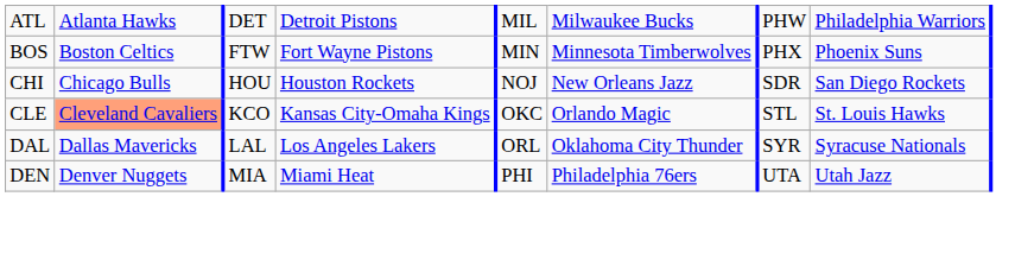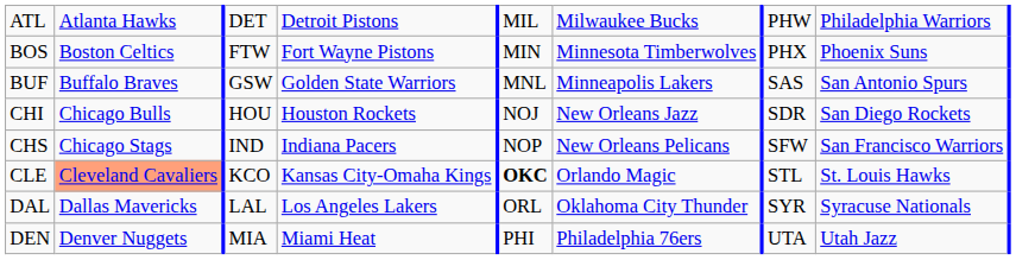 <table class="wikitable" align=center>
 <tr>
 <td>ATL</td>
 <td style="border-right: solid blue"><a href='#'>Atlanta Hawks</a></td>
 <td>DET</td>
 <td style="border-right: solid blue"><a href='#'>Detroit Pistons</a></td>
 <td>MIL</td>
 <td style="border-right: solid blue"><a href='#'>Milwaukee Bucks</a></td>
 <td>PHW</td>
 <td style="border-right: solid blue"><a href='#'>Philadelphia Warriors</a></td>
 </tr>
 <tr>
 <td>BOS</td>
 <td style="border-right: solid blue"><a href='#'>Boston Celtics</a></td>
 <td>FTW</td>
 <td style="border-right: solid blue"><a href='#'>Fort Wayne Pistons</a></td>
 <td>MIN</td>
 <td style="border-right: solid blue"><a href='#'>Minnesota Timberwolves</a></td>
 <td>PHX</td>
 <td style="border-right: solid blue"><a href='#'>Phoenix Suns</a></td>
 </tr>
 <tr>
+<td>BUF</td>
+<td style="border-right: solid blue"><a href='#'>Buffalo Braves</a></td>
+<td>GSW</td>
+<td style="border-right: solid blue"><a href='#'>Golden State Warriors</a></td>
+<td>MNL</td>
+<td style="border-right: solid blue"><a href='#'>Minneapolis Lakers</a></td>
+<td>SAS</td>
+<td style="border-right: solid blue"><a href='#'>San Antonio Spurs</a></td>
+</tr>
+<tr>
 <td>CHI</td>
 <td style="border-right: solid blue"><a href='#'>Chicago Bulls</a></td>
 <td>HOU</td>
 <td style="border-right: solid blue"><a href='#'>Houston Rockets</a></td>
 <td>NOJ</td>
 <td style="border-right: solid blue"><a href='#'>New Orleans Jazz</a></td>
 <td>SDR</td>
 <td style="border-right: solid blue"><a href='#'>San Diego Rockets</a></td>
 </tr>
 <tr>
+<td>CHS</td>
+<td style="border-right: solid blue"><a href='#'>Chicago Stags</a></td>
+<td>IND</td>
+<td style="border-right: solid blue"><a href='#'>Indiana Pacers</a></td>
+<td>NOP</td>
+<td style="border-right: solid blue"><a href='#'>New Orleans Pelicans</a></td>
+<td>SFW</td>
+<td style="border-right: solid blue"><a href='#'>San Francisco Warriors</a></td>
+</tr>
+<tr>
 <td>CLE</td>
 <td style="background: lightsalmon; border-right: solid blue"><a href='#'>Cleveland Cavaliers</a></td>
 <td>KCO</td>
 <td style="border-right: solid blue"><a href='#'>Kansas City-Omaha Kings</a></td>
-<td>OKC</td>
+<td><strong>OKC</strong></td>
 <td style="border-right: solid blue"><a href='#'>Orlando Magic</a></td>
 <td>STL</td>
 <td style="border-right: solid blue"><a href='#'>St. Louis Hawks</a></td>
 </tr>
 <tr>
 <td>DAL</td>
 <td style="border-right: solid blue"><a href='#'>Dallas Mavericks</a></td>
 <td>LAL</td>
 <td style="border-right: solid blue"><a href='#'>Los Angeles Lakers</a></td>
 <td>ORL</td>
 <td style="border-right: solid blue"><a href='#'>Oklahoma City Thunder</a></td>
 <td>SYR</td>
 <td style="border-right: solid blue"><a href='#'>Syracuse Nationals</a></td>
 </tr>
 <tr>
 <td>DEN</td>
 <td style="border-right: solid blue"><a href='#'>Denver Nuggets</a></td>
 <td>MIA</td>
 <td style="border-right: solid blue"><a href='#'>Miami Heat</a></td>
 <td>PHI</td>
 <td style="border-right: solid blue"><a href='#'>Philadelphia 76ers</a></td>
 <td>UTA</td>
 <td style="border-right: solid blue"><a href='#'>Utah Jazz</a></td>
 </tr>
 </table>
